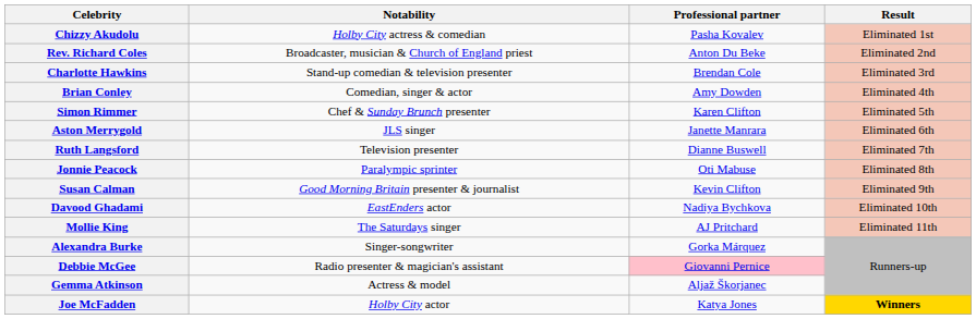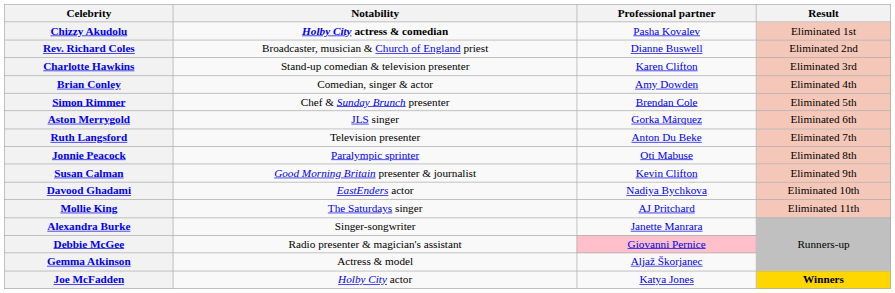 <table class="wikitable sortable" style="text-align:center; width:80%">
 <tr>
 <th scope="col">Celebrity</th>
 <th scope="col" class="unsortable">Notability</th>
 <th scope="col">Professional partner</th>
 <th scope="col">Result</th>
 </tr>
 <tr>
 <th><a href='#'>Chizzy Akudolu</a></th>
-<td><em><a href='#'>Holby City</a></em> actress & comedian</td>
+<td><strong><em><a href='#'>Holby City</a></em> actress & comedian</strong></td>
 <td><a href='#'>Pasha Kovalev</a></td>
 <td bgcolor="f4c7b8">Eliminated 1st</td>
 </tr>
 <tr>
 <th><a href='#'>Rev. Richard Coles</a></th>
 <td>Broadcaster, musician & <a href='#'>Church of England</a> priest</td>
-<td><a href='#'>Anton Du Beke</a></td>
+<td><a href='#'>Dianne Buswell</a></td>
 <td bgcolor="f4c7b8">Eliminated 2nd</td>
 </tr>
 <tr>
 <th><a href='#'>Charlotte Hawkins</a></th>
 <td>Stand-up comedian & television presenter</td>
-<td><a href='#'>Brendan Cole</a></td>
+<td><a href='#'>Karen Clifton</a></td>
 <td bgcolor="f4c7b8">Eliminated 3rd</td>
 </tr>
 <tr>
 <th><a href='#'>Brian Conley</a></th>
 <td>Comedian, singer & actor</td>
 <td><a href='#'>Amy Dowden</a></td>
 <td bgcolor="f4c7b8">Eliminated 4th</td>
 </tr>
 <tr>
 <th><a href='#'>Simon Rimmer</a></th>
 <td>Chef & <em><a href='#'>Sunday Brunch</a></em> presenter</td>
-<td><a href='#'>Karen Clifton</a></td>
+<td><a href='#'>Brendan Cole</a></td>
 <td bgcolor="f4c7b8">Eliminated 5th</td>
 </tr>
 <tr>
 <th><a href='#'>Aston Merrygold</a></th>
 <td><a href='#'>JLS</a> singer</td>
-<td><a href='#'>Janette Manrara</a></td>
+<td><a href='#'>Gorka Márquez</a></td>
 <td bgcolor="f4c7b8">Eliminated 6th</td>
 </tr>
 <tr>
 <th><a href='#'>Ruth Langsford</a></th>
 <td>Television presenter</td>
-<td><a href='#'>Dianne Buswell</a></td>
+<td><a href='#'>Anton Du Beke</a></td>
 <td bgcolor="f4c7b8">Eliminated 7th</td>
 </tr>
 <tr>
 <th><a href='#'>Jonnie Peacock</a></th>
 <td><a href='#'>Paralympic sprinter</a></td>
 <td><a href='#'>Oti Mabuse</a></td>
 <td bgcolor="f4c7b8">Eliminated 8th</td>
 </tr>
 <tr>
 <th><a href='#'>Susan Calman</a></th>
 <td><em><a href='#'>Good Morning Britain</a></em> presenter & journalist</td>
 <td><a href='#'>Kevin Clifton</a></td>
 <td bgcolor="f4c7b8">Eliminated 9th</td>
 </tr>
 <tr>
 <th><a href='#'>Davood Ghadami</a></th>
 <td><em><a href='#'>EastEnders</a></em> actor</td>
 <td><a href='#'>Nadiya Bychkova</a></td>
 <td bgcolor="f4c7b8">Eliminated 10th</td>
 </tr>
 <tr>
 <th><a href='#'>Mollie King</a></th>
 <td><a href='#'>The Saturdays</a> singer</td>
 <td><a href='#'>AJ Pritchard</a></td>
 <td bgcolor="f4c7b8">Eliminated 11th</td>
 </tr>
 <tr>
 <th><a href='#'>Alexandra Burke</a></th>
 <td>Singer-songwriter</td>
-<td><a href='#'>Gorka Márquez</a></td>
+<td><a href='#'>Janette Manrara</a></td>
 <td rowspan="3" bgcolor="silver">Runners-up</td>
 </tr>
 <tr>
 <th><a href='#'>Debbie McGee</a></th>
 <td>Radio presenter & magician's assistant</td>
 <td style="background: pink;"><a href='#'>Giovanni Pernice</a></td>
 </tr>
 <tr>
 <th><a href='#'>Gemma Atkinson</a></th>
 <td>Actress & model</td>
 <td><a href='#'>Aljaž Škorjanec</a></td>
 </tr>
 <tr>
 <th><a href='#'>Joe McFadden</a></th>
 <td><em><a href='#'>Holby City</a></em> actor</td>
 <td><a href='#'>Katya Jones</a></td>
 <td bgcolor="gold"><strong>Winners</strong></td>
 </tr>
 </table>
